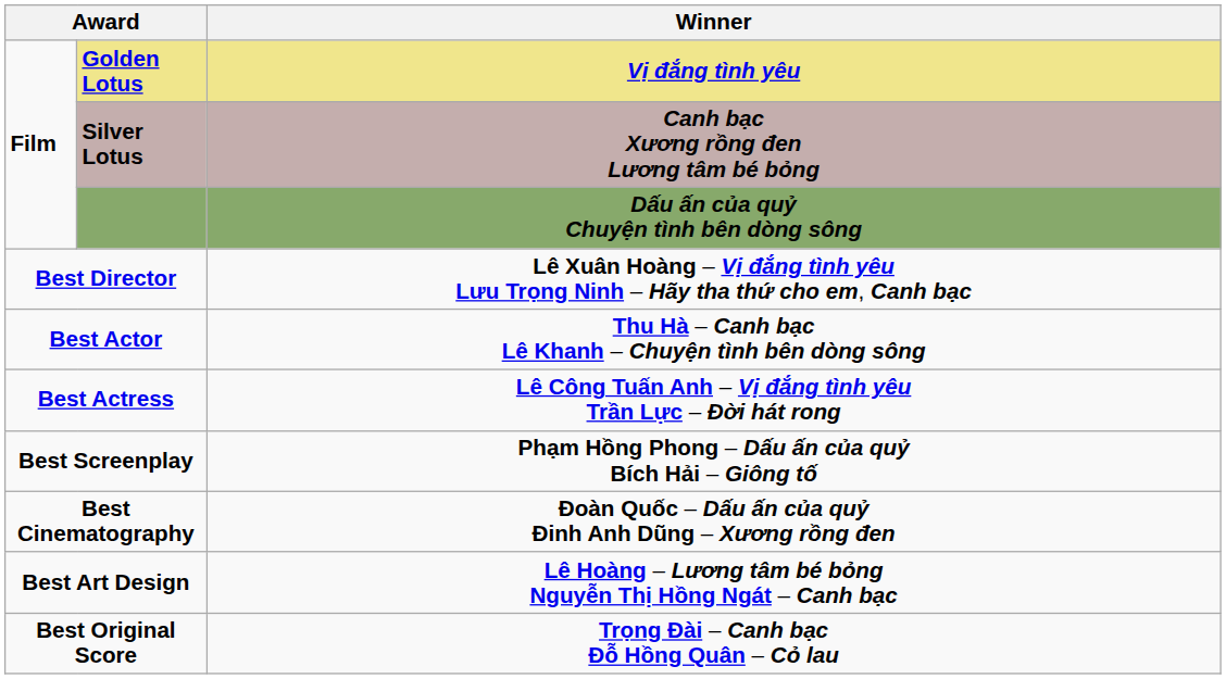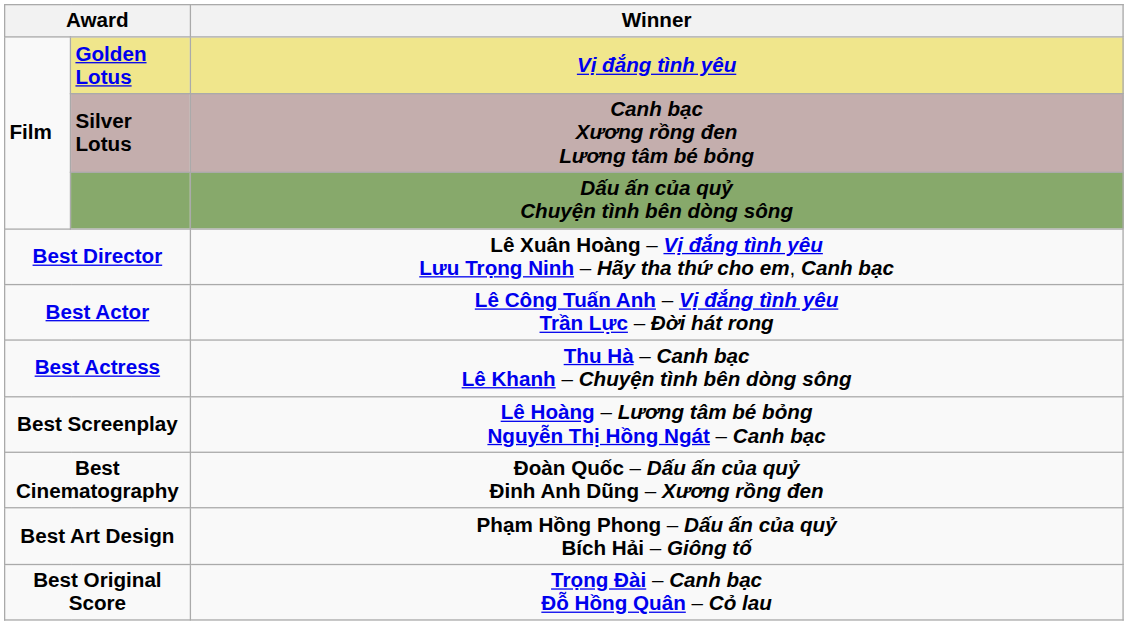 <table class=wikitable>
 <tr>
 <th width="12%" colspan="2">Award</th>
 <th width="76%">Winner</th>
 </tr>
 <tr>
 <td rowspan="3"><strong>Film</strong></td>
 <td style="background:#F0E68C"><strong><a href='#'>Golden Lotus</a></strong></td>
 <td style="background:#F0E68C" align=center><strong><em><a href='#'>Vị đắng tình yêu</a></em></strong></td>
 </tr>
 <tr>
 <td style="background:#C4AEAD"><strong>Silver Lotus</strong></td>
 <td style="background:#C4AEAD" align=center><strong><em>Canh bạc</em></strong><br><strong><em>Xương rồng đen</em></strong><br><strong><em>Lương tâm bé bỏng</em></strong></td>
 </tr>
 <tr>
 <td style="background:#87A96B"><strong></strong></td>
 <td style="background:#87A96B" align=center><strong><em>Dấu ấn của quỷ</em></strong><br><strong><em>Chuyện tình bên dòng sông</em></strong></td>
 </tr>
 <tr>
 <td colspan="2" align=center><strong><a href='#'>Best Director</a></strong></td>
 <td align=center><strong>Lê Xuân Hoàng</strong> – <strong><em><a href='#'>Vị đắng tình yêu</a></em></strong><br><strong><a href='#'>Lưu Trọng Ninh</a></strong> – <strong><em>Hãy tha thứ cho em</em></strong>, <strong><em>Canh bạc</em></strong></td>
 </tr>
 <tr>
 <td colspan="2" align=center><strong><a href='#'>Best Actor</a></strong></td>
+<td align=center><strong><a href='#'>Lê Công Tuấn Anh</a></strong> – <strong><em><a href='#'>Vị đắng tình yêu</a></em></strong><br><strong><a href='#'>Trần Lực</a></strong> – <strong><em>Đời hát rong</em></strong></td>
+</tr>
+<tr>
+<td colspan="2" align=center><strong><a href='#'>Best Actress</a></strong></td>
 <td align=center><strong><a href='#'>Thu Hà</a></strong> – <strong><em>Canh bạc</em></strong><br><strong><a href='#'>Lê Khanh</a></strong> – <strong><em>Chuyện tình bên dòng sông</em></strong></td>
 </tr>
 <tr>
-<td colspan="2" align=center><strong><a href='#'>Best Actress</a></strong></td>
-<td align=center><strong><a href='#'>Lê Công Tuấn Anh</a></strong> – <strong><em><a href='#'>Vị đắng tình yêu</a></em></strong><br><strong><a href='#'>Trần Lực</a></strong> – <strong><em>Đời hát rong</em></strong></td>
-</tr>
-<tr>
 <td colspan="2" align=center><strong>Best Screenplay</strong></td>
-<td align=center><strong>Phạm Hồng Phong</strong> – <strong><em>Dấu ấn của quỷ</em></strong><br><strong>Bích Hải</strong> – <strong><em>Giông tố</em></strong></td>
+<td align=center><strong><a href='#'>Lê Hoàng</a></strong> – <strong><em>Lương tâm bé bỏng</em></strong><br><strong><a href='#'>Nguyễn Thị Hồng Ngát</a></strong> – <strong><em>Canh bạc</em></strong></td>
 </tr>
 <tr>
 <td colspan="2" align=center><strong>Best Cinematography</strong></td>
 <td align=center><strong>Đoàn Quốc</strong> – <strong><em>Dấu ấn của quỷ</em></strong><br><strong>Đinh Anh Dũng</strong> – <strong><em>Xương rồng đen</em></strong></td>
 </tr>
 <tr>
 <td colspan="2" align=center><strong>Best Art Design</strong></td>
-<td align=center><strong><a href='#'>Lê Hoàng</a></strong> – <strong><em>Lương tâm bé bỏng</em></strong><br><strong><a href='#'>Nguyễn Thị Hồng Ngát</a></strong> – <strong><em>Canh bạc</em></strong></td>
+<td align=center><strong>Phạm Hồng Phong</strong> – <strong><em>Dấu ấn của quỷ</em></strong><br><strong>Bích Hải</strong> – <strong><em>Giông tố</em></strong></td>
 </tr>
 <tr>
 <td colspan="2" align=center><strong>Best Original Score</strong></td>
 <td align=center><strong><a href='#'>Trọng Đài</a></strong> – <strong><em>Canh bạc</em></strong><br><strong><a href='#'>Đỗ Hồng Quân</a></strong> – <strong><em>Cỏ lau</em></strong></td>
 </tr>
 </table>
